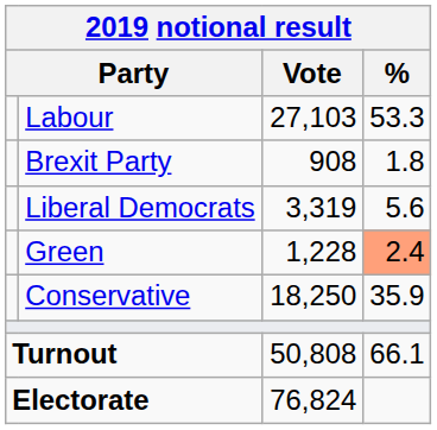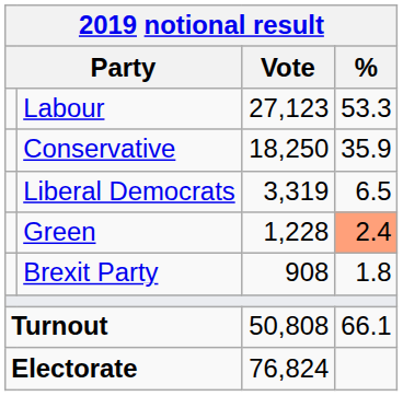 <table class="wikitable">
 <tr>
 <th colspan="4"><a href='#'>2019</a> <a href='#'>notional result</a></th>
 </tr>
 <tr>
 <th bgcolor="#DDDDFF" width="130px" colspan="2">Party</th>
 <th bgcolor="#DDDDFF" width="50px">Vote</th>
 <th bgcolor="#DDDDFF" width="30px">%</th>
 </tr>
 <tr>
 <td></td>
 <td><a href='#'>Labour</a></td>
-<td align=right>27,103</td>
+<td align=right>27,123</td>
 <td align=right>53.3</td>
 </tr>
 <tr>
 <td></td>
-<td><a href='#'>Brexit Party</a></td>
-<td align=right>908</td>
-<td align=right>1.8</td>
+<td><a href='#'>Conservative</a></td>
+<td align=right>18,250</td>
+<td align=right>35.9</td>
 </tr>
 <tr>
 <td></td>
 <td><a href='#'>Liberal Democrats</a></td>
 <td align=right>3,319</td>
-<td align=right>5.6</td>
+<td align=right>6.5</td>
 </tr>
 <tr>
 <td></td>
 <td><a href='#'>Green</a></td>
 <td align=right>1,228</td>
 <td align=right style="background: lightsalmon;">2.4</td>
 </tr>
 <tr>
 <td></td>
-<td><a href='#'>Conservative</a></td>
-<td align=right>18,250</td>
-<td align=right>35.9</td>
+<td><a href='#'>Brexit Party</a></td>
+<td align=right>908</td>
+<td align=right>1.8</td>
 </tr>
 <tr>
 <td colspan="4" bgcolor="#EAECF0"></td>
 </tr>
 <tr>
 <td colspan="2"><strong>Turnout</strong></td>
 <td align=right>50,808</td>
 <td align=right>66.1</td>
 </tr>
 <tr>
 <td colspan="2"><strong>Electorate</strong></td>
 <td align=right>76,824</td>
 </tr>
 </table>
